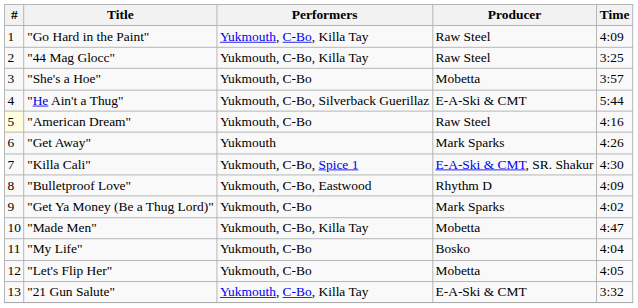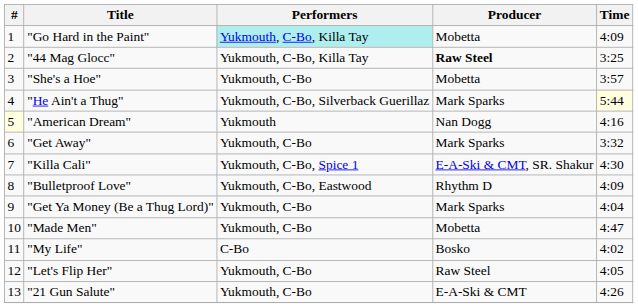 <table class="wikitable">
 <tr>
 <th>#</th>
 <th>Title</th>
 <th>Performers</th>
 <th>Producer</th>
 <th>Time</th>
 </tr>
 <tr>
 <td>1</td>
 <td>"Go Hard in the Paint"</td>
-<td><a href='#'>Yukmouth</a>, <a href='#'>C-Bo</a>, Killa Tay</td>
-<td>Raw Steel</td>
+<td style="background: paleturquoise;"><a href='#'>Yukmouth</a>, <a href='#'>C-Bo</a>, Killa Tay</td>
+<td>Mobetta</td>
 <td>4:09</td>
 </tr>
 <tr>
 <td>2</td>
 <td>"44 Mag Glocc"</td>
 <td>Yukmouth, C-Bo, Killa Tay</td>
-<td>Raw Steel</td>
+<td><strong>Raw Steel</strong></td>
 <td>3:25</td>
 </tr>
 <tr>
 <td>3</td>
 <td>"She's a Hoe"</td>
 <td>Yukmouth, C-Bo</td>
 <td>Mobetta</td>
 <td>3:57</td>
 </tr>
 <tr>
 <td>4</td>
 <td>"<a href='#'>He</a> Ain't a Thug"</td>
 <td>Yukmouth, C-Bo, Silverback Guerillaz</td>
-<td>E-A-Ski & CMT</td>
-<td>5:44</td>
+<td>Mark Sparks</td>
+<td style="background: lightyellow;">5:44</td>
 </tr>
 <tr>
 <td style="background: lightyellow;">5</td>
 <td>"American Dream"</td>
-<td>Yukmouth, C-Bo</td>
-<td>Raw Steel</td>
+<td>Yukmouth</td>
+<td>Nan Dogg</td>
 <td>4:16</td>
 </tr>
 <tr>
 <td>6</td>
 <td>"Get Away"</td>
-<td>Yukmouth</td>
+<td>Yukmouth, C-Bo</td>
 <td>Mark Sparks</td>
-<td>4:26</td>
+<td>3:32</td>
 </tr>
 <tr>
 <td>7</td>
 <td>"Killa Cali"</td>
 <td>Yukmouth, C-Bo, <a href='#'>Spice 1</a></td>
 <td><a href='#'>E-A-Ski & CMT</a>, SR. Shakur</td>
 <td>4:30</td>
 </tr>
 <tr>
 <td>8</td>
 <td>"Bulletproof Love"</td>
 <td>Yukmouth, C-Bo, Eastwood</td>
 <td>Rhythm D</td>
 <td>4:09</td>
 </tr>
 <tr>
 <td>9</td>
 <td>"Get Ya Money (Be a Thug Lord)"</td>
 <td>Yukmouth, C-Bo</td>
 <td>Mark Sparks</td>
-<td>4:02</td>
+<td>4:04</td>
 </tr>
 <tr>
 <td>10</td>
 <td>"Made Men"</td>
-<td>Yukmouth, C-Bo, Killa Tay</td>
+<td>Yukmouth, C-Bo</td>
 <td>Mobetta</td>
 <td>4:47</td>
 </tr>
 <tr>
 <td>11</td>
 <td>"My Life"</td>
-<td>Yukmouth, C-Bo</td>
+<td>C-Bo</td>
 <td>Bosko</td>
-<td>4:04</td>
+<td>4:02</td>
 </tr>
 <tr>
 <td>12</td>
 <td>"Let's Flip Her"</td>
 <td>Yukmouth, C-Bo</td>
-<td>Mobetta</td>
+<td>Raw Steel</td>
 <td>4:05</td>
 </tr>
 <tr>
 <td>13</td>
 <td>"21 Gun Salute"</td>
-<td><a href='#'>Yukmouth</a>, <a href='#'>C-Bo</a>, Killa Tay</td>
+<td>Yukmouth, C-Bo</td>
 <td>E-A-Ski & CMT</td>
-<td>3:32</td>
+<td>4:26</td>
 </tr>
 <tr>
 </tr>
 </table>
